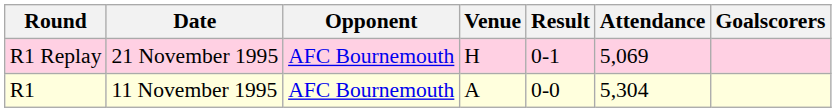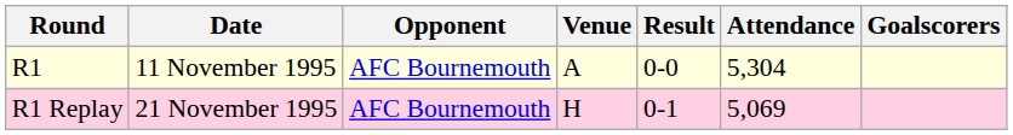 <table class="wikitable">
 <tr>
 <th>Round</th>
 <th>Date</th>
 <th>Opponent</th>
 <th>Venue</th>
 <th>Result</th>
 <th>Attendance</th>
 <th>Goalscorers</th>
 </tr>
+<tr style="background-color: #ffffdd;">
+<td>R1</td>
+<td>11 November 1995</td>
+<td><a href='#'>AFC Bournemouth</a></td>
+<td>A</td>
+<td>0-0</td>
+<td>5,304</td>
+<td></td>
+</tr>
 <tr style="background-color: #ffd0e3;">
 <td>R1 Replay</td>
 <td>21 November 1995</td>
 <td><a href='#'>AFC Bournemouth</a></td>
 <td>H</td>
 <td>0-1</td>
 <td>5,069</td>
 <td></td>
 </tr>
-<tr style="background-color: #ffffdd;">
-<td>R1</td>
-<td>11 November 1995</td>
-<td><a href='#'>AFC Bournemouth</a></td>
-<td>A</td>
-<td>0-0</td>
-<td>5,304</td>
-<td></td>
-</tr>
 </table>
